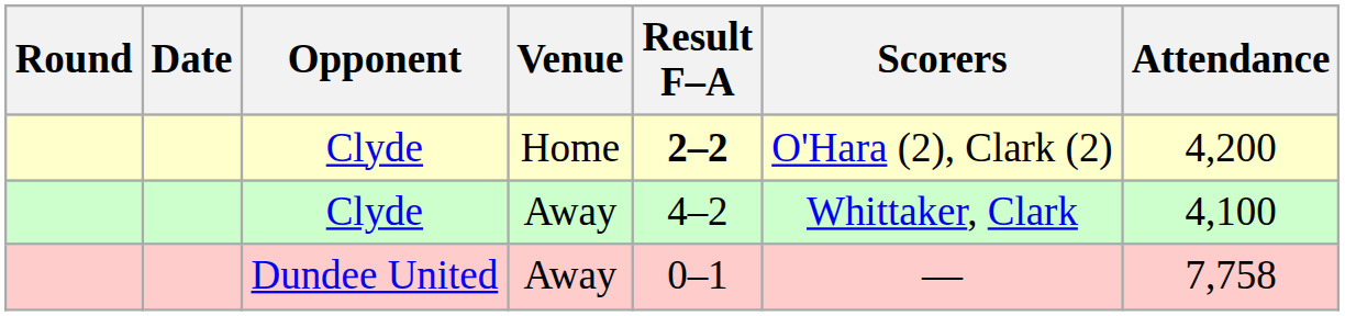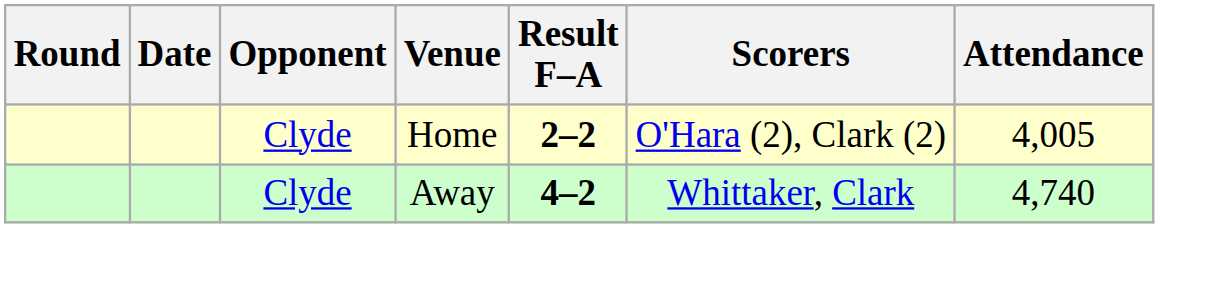 <table class="wikitable sortable" style="text-align:center;">
 <tr>
 <th>Round</th>
 <th>Date</th>
 <th>Opponent</th>
 <th>Venue</th>
 <th>Result<br>F–A</th>
 <th class=unsortable>Scorers</th>
 <th>Attendance</th>
 </tr>
 <tr bgcolor="#FFFFCC">
 <td></td>
 <td></td>
 <td><a href='#'>Clyde</a></td>
 <td>Home</td>
 <td><strong>2–2</strong></td>
 <td><a href='#'>O'Hara</a> (2), Clark (2)</td>
-<td>4,200</td>
+<td>4,005</td>
 </tr>
 <tr bgcolor="#CCFFCC">
 <td></td>
 <td></td>
 <td><a href='#'>Clyde</a></td>
 <td>Away</td>
-<td>4–2</td>
+<td><strong>4–2</strong></td>
 <td><a href='#'>Whittaker</a>, <a href='#'>Clark</a></td>
-<td>4,100</td>
-</tr>
-<tr bgcolor="#FFCCCC">
-<td></td>
-<td></td>
-<td><a href='#'>Dundee United</a></td>
-<td>Away</td>
-<td>0–1</td>
-<td>—</td>
-<td>7,758</td>
+<td>4,740</td>
 </tr>
 </table>
